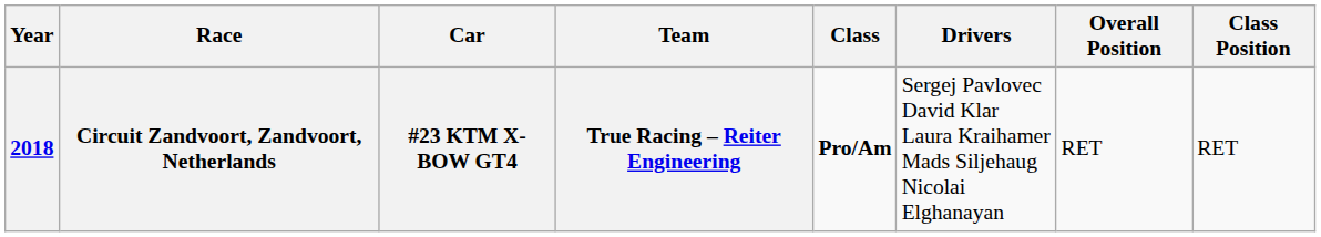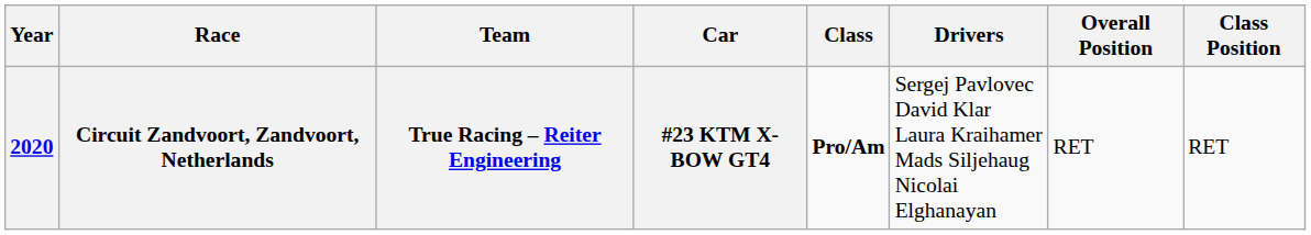 <table class="wikitable" style="text-align:left; font-size:90%">
 <tr>
 <th>Year</th>
 <th>Race</th>
+<th>Team</th>
 <th>Car</th>
-<th>Team</th>
 <th>Class</th>
 <th>Drivers</th>
 <th>Overall Position</th>
 <th>Class Position</th>
 </tr>
 <tr>
-<th><a href='#'>2018</a></th>
+<th><a href='#'>2020</a></th>
 <th>Circuit Zandvoort, Zandvoort, Netherlands</th>
+<th>True Racing – <a href='#'>Reiter Engineering</a></th>
 <th>#23 KTM X-BOW GT4</th>
-<th>True Racing – <a href='#'>Reiter Engineering</a></th>
 <td><strong>Pro/Am</strong></td>
 <td> Sergej Pavlovec<br> David Klar<br> Laura Kraihamer<br> Mads Siljehaug<br> Nicolai Elghanayan</td>
 <td>RET</td>
 <td>RET</td>
 </tr>
 </table>
